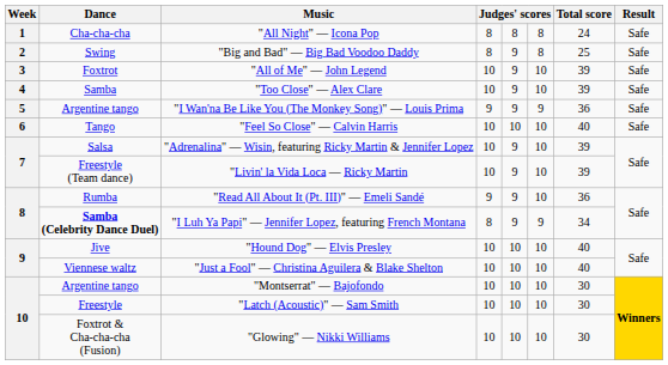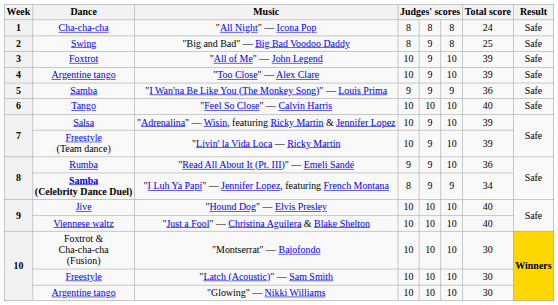 <table class="wikitable unsortable" style="text-align:center;">
 <tr>
 <th scope="col">Week</th>
 <th scope="col">Dance</th>
 <th scope="col">Music</th>
 <th scope="col" colspan="3">Judges' scores</th>
 <th>Total score</th>
 <th scope="col">Result</th>
 </tr>
 <tr>
 <th scope="row">1</th>
 <td><a href='#'>Cha-cha-cha</a></td>
 <td>"<a href='#'>All Night</a>" — <a href='#'>Icona Pop</a></td>
 <td>8</td>
 <td>8</td>
 <td>8</td>
 <td>24</td>
 <td>Safe</td>
 </tr>
 <tr>
 <th scope="row">2</th>
 <td><a href='#'>Swing</a></td>
 <td>"Big and Bad" — <a href='#'>Big Bad Voodoo Daddy</a></td>
 <td>8</td>
 <td>9</td>
 <td>8</td>
 <td>25</td>
 <td>Safe</td>
 </tr>
 <tr>
 <th scope="row">3</th>
 <td><a href='#'>Foxtrot</a></td>
 <td>"<a href='#'>All of Me</a>" — <a href='#'>John Legend</a></td>
 <td>10</td>
 <td>9</td>
 <td>10</td>
 <td>39</td>
 <td>Safe</td>
 </tr>
 <tr>
 <th scope="row">4</th>
-<td><a href='#'>Samba</a></td>
+<td><a href='#'>Argentine tango</a></td>
 <td>"<a href='#'>Too Close</a>" — <a href='#'>Alex Clare</a></td>
 <td>10</td>
 <td>9</td>
 <td>10</td>
 <td>39</td>
 <td>Safe</td>
 </tr>
 <tr>
 <th scope="row">5</th>
-<td><a href='#'>Argentine tango</a></td>
+<td><a href='#'>Samba</a></td>
 <td>"<a href='#'>I Wan'na Be Like You (The Monkey Song)</a>" — <a href='#'>Louis Prima</a></td>
 <td>9</td>
 <td>9</td>
 <td>9</td>
 <td>36</td>
 <td>Safe</td>
 </tr>
 <tr>
 <th scope="row">6</th>
 <td><a href='#'>Tango</a></td>
 <td>"<a href='#'>Feel So Close</a>" — <a href='#'>Calvin Harris</a></td>
 <td>10</td>
 <td>10</td>
 <td>10</td>
 <td>40</td>
 <td>Safe</td>
 </tr>
 <tr>
 <th rowspan="2" scope="row">7</th>
 <td><a href='#'>Salsa</a></td>
 <td>"<a href='#'>Adrenalina</a>" — <a href='#'>Wisin</a>, featuring <a href='#'>Ricky Martin</a> & <a href='#'>Jennifer Lopez</a></td>
 <td>10</td>
 <td>9</td>
 <td>10</td>
 <td>39</td>
 <td rowspan="2">Safe</td>
 </tr>
 <tr>
 <td><a href='#'>Freestyle</a><br>(Team dance)</td>
 <td>"<a href='#'>Livin' la Vida Loca</a> — <a href='#'>Ricky Martin</a></td>
 <td>10</td>
 <td>9</td>
 <td>10</td>
 <td>39</td>
 </tr>
 <tr>
 <th rowspan="2" scope="row">8</th>
 <td><a href='#'>Rumba</a></td>
 <td>"<a href='#'>Read All About It (Pt. III)</a>" — <a href='#'>Emeli Sandé</a></td>
 <td>9</td>
 <td>9</td>
 <td>10</td>
 <td>36</td>
 <td rowspan="2">Safe</td>
 </tr>
 <tr>
 <td><strong><a href='#'>Samba</a><br>(Celebrity Dance Duel)</strong></td>
 <td>"<a href='#'>I Luh Ya Papi</a>" — <a href='#'>Jennifer Lopez</a>, featuring <a href='#'>French Montana</a></td>
 <td>8</td>
 <td>9</td>
 <td>9</td>
 <td>34</td>
 </tr>
 <tr>
 <th rowspan="2" scope="row">9</th>
 <td><a href='#'>Jive</a></td>
 <td>"<a href='#'>Hound Dog</a>" — <a href='#'>Elvis Presley</a></td>
 <td>10</td>
 <td>10</td>
 <td>10</td>
 <td>40</td>
 <td rowspan="2">Safe</td>
 </tr>
 <tr>
 <td><a href='#'>Viennese waltz</a></td>
 <td>"<a href='#'>Just a Fool</a>" — <a href='#'>Christina Aguilera</a> & <a href='#'>Blake Shelton</a></td>
 <td>10</td>
 <td>10</td>
 <td>10</td>
 <td>40</td>
 </tr>
 <tr>
 <th rowspan="3">10</th>
-<td><a href='#'>Argentine tango</a></td>
+<td>Foxtrot &<br>Cha-cha-cha<br>(Fusion)</td>
 <td>"Montserrat" — <a href='#'>Bajofondo</a></td>
 <td>10</td>
 <td>10</td>
 <td>10</td>
 <td>30</td>
 <td rowspan="3" bgcolor="gold"><strong>Winners</strong></td>
 </tr>
 <tr>
 <td><a href='#'>Freestyle</a></td>
 <td>"<a href='#'>Latch (Acoustic)</a>" — <a href='#'>Sam Smith</a></td>
 <td>10</td>
 <td>10</td>
 <td>10</td>
 <td>30</td>
 </tr>
 <tr>
-<td>Foxtrot &<br>Cha-cha-cha<br>(Fusion)</td>
+<td><a href='#'>Argentine tango</a></td>
 <td>"Glowing" — <a href='#'>Nikki Williams</a></td>
 <td>10</td>
 <td>10</td>
 <td>10</td>
 <td>30</td>
 </tr>
 </table>
